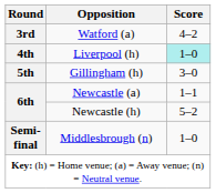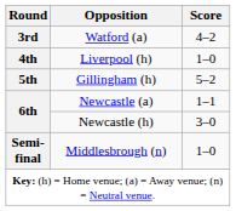 <table class="wikitable plainrowheaders" style="text-align:center;margin-left:1em;float:right">
 <tr>
 <th width="25">Round</th>
 <th width="150">Opposition</th>
 <th width="50">Score</th>
 </tr>
 <tr>
 <th scope=row style="text-align:center">3rd</th>
 <td><a href='#'>Watford</a> (a)</td>
 <td>4–2</td>
 </tr>
 <tr>
 <th scope=row style="text-align:center">4th</th>
 <td><a href='#'>Liverpool</a> (h)</td>
-<td style="background: paleturquoise;">1–0</td>
+<td>1–0</td>
 </tr>
 <tr>
 <th scope=row style="text-align:center">5th</th>
 <td><a href='#'>Gillingham</a> (h)</td>
-<td>3–0</td>
+<td>5–2</td>
 </tr>
 <tr>
 <th scope=row style="text-align:center" rowspan="2">6th</th>
 <td><a href='#'>Newcastle</a> (a)</td>
 <td>1–1</td>
 </tr>
 <tr>
 <td>Newcastle (h)</td>
-<td>5–2</td>
+<td>3–0</td>
 </tr>
 <tr>
 <th scope=row style="text-align:center">Semi-final</th>
 <td><a href='#'>Middlesbrough</a> (<a href='#'>n</a>)</td>
 <td>1–0</td>
 </tr>
 <tr>
 <td colspan="3" style="background-color:white;"><small><strong>Key:</strong> (h) = Home venue; (a) = Away venue; (n) = <a href='#'>Neutral venue</a>.</small></td>
 </tr>
 </table>
